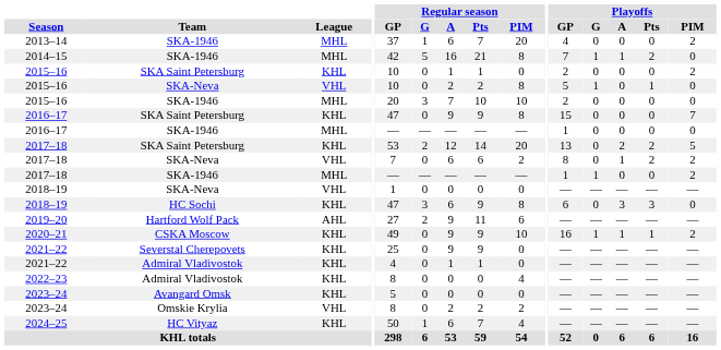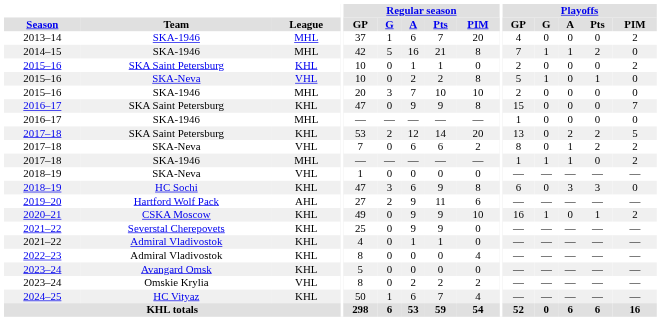 <table border="0" cellpadding="1" cellspacing="0" style="text-align:center; width:60em">
 <tr bgcolor="#e0e0e0">
 <th colspan="3" bgcolor="#ffffff"></th>
 <th rowspan="99" bgcolor="#ffffff"></th>
 <th colspan="5"><a href='#'>Regular season</a></th>
 <th rowspan="99" bgcolor="#ffffff"></th>
 <th colspan="5"><a href='#'>Playoffs</a></th>
 </tr>
 <tr bgcolor="#e0e0e0">
 <th><a href='#'>Season</a></th>
 <th>Team</th>
 <th>League</th>
 <th>GP</th>
 <th><a href='#'>G</a></th>
 <th><a href='#'>A</a></th>
 <th><a href='#'>Pts</a></th>
 <th><a href='#'>PIM</a></th>
 <th>GP</th>
 <th>G</th>
 <th>A</th>
 <th>Pts</th>
 <th>PIM</th>
 </tr>
 <tr>
 <td 2013–14 MHL season>2013–14</td>
 <td><a href='#'>SKA-1946</a></td>
 <td><a href='#'>MHL</a></td>
 <td>37</td>
 <td>1</td>
 <td>6</td>
 <td>7</td>
 <td>20</td>
 <td>4</td>
 <td>0</td>
 <td>0</td>
 <td>0</td>
 <td>2</td>
 </tr>
 <tr bgcolor="#f0f0f0">
 <td 2014-15 MHL season>2014–15</td>
 <td>SKA-1946</td>
 <td>MHL</td>
 <td>42</td>
 <td>5</td>
 <td>16</td>
 <td>21</td>
 <td>8</td>
 <td>7</td>
 <td>1</td>
 <td>1</td>
 <td>2</td>
 <td>0</td>
 </tr>
 <tr>
 <td><a href='#'>2015–16</a></td>
 <td><a href='#'>SKA Saint Petersburg</a></td>
 <td><a href='#'>KHL</a></td>
 <td>10</td>
 <td>0</td>
 <td>1</td>
 <td>1</td>
 <td>0</td>
 <td>2</td>
 <td>0</td>
 <td>0</td>
 <td>0</td>
 <td>2</td>
 </tr>
 <tr bgcolor="#f0f0f0">
 <td>2015–16</td>
 <td><a href='#'>SKA-Neva</a></td>
 <td><a href='#'>VHL</a></td>
 <td>10</td>
 <td>0</td>
 <td>2</td>
 <td>2</td>
 <td>8</td>
 <td>5</td>
 <td>1</td>
 <td>0</td>
 <td>1</td>
 <td>0</td>
 </tr>
 <tr>
 <td 2015-16 MHL season>2015–16</td>
 <td>SKA-1946</td>
 <td>MHL</td>
 <td>20</td>
 <td>3</td>
 <td>7</td>
 <td>10</td>
 <td>10</td>
 <td>2</td>
 <td>0</td>
 <td>0</td>
 <td>0</td>
 <td>0</td>
 </tr>
 <tr bgcolor="#f0f0f0">
 <td><a href='#'>2016–17</a></td>
 <td>SKA Saint Petersburg</td>
 <td>KHL</td>
 <td>47</td>
 <td>0</td>
 <td>9</td>
 <td>9</td>
 <td>8</td>
 <td>15</td>
 <td>0</td>
 <td>0</td>
 <td>0</td>
 <td>7</td>
 </tr>
 <tr>
 <td 2016–17 MHL season>2016–17</td>
 <td>SKA-1946</td>
 <td>MHL</td>
 <td>—</td>
 <td>—</td>
 <td>—</td>
 <td>—</td>
 <td>—</td>
 <td>1</td>
 <td>0</td>
 <td>0</td>
 <td>0</td>
 <td>0</td>
 </tr>
 <tr bgcolor="#f0f0f0">
 <td><a href='#'>2017–18</a></td>
 <td>SKA Saint Petersburg</td>
 <td>KHL</td>
 <td>53</td>
 <td>2</td>
 <td>12</td>
 <td>14</td>
 <td>20</td>
 <td>13</td>
 <td>0</td>
 <td>2</td>
 <td>2</td>
 <td>5</td>
 </tr>
 <tr>
 <td 2017-18 VHL season>2017–18</td>
 <td>SKA-Neva</td>
 <td>VHL</td>
 <td>7</td>
 <td>0</td>
 <td>6</td>
 <td>6</td>
 <td>2</td>
 <td>8</td>
 <td>0</td>
 <td>1</td>
 <td>2</td>
 <td>2</td>
 </tr>
 <tr bgcolor="#f0f0f0">
 <td>2017–18</td>
 <td>SKA-1946</td>
 <td>MHL</td>
 <td>—</td>
 <td>—</td>
 <td>—</td>
 <td>—</td>
 <td>—</td>
 <td>1</td>
 <td>1</td>
-<td>0</td>
+<td>1</td>
 <td>0</td>
 <td>2</td>
 </tr>
 <tr>
 <td 2018-19 VHL season>2018–19</td>
 <td>SKA-Neva</td>
 <td>VHL</td>
 <td>1</td>
 <td>0</td>
 <td>0</td>
 <td>0</td>
 <td>0</td>
 <td>—</td>
 <td>—</td>
 <td>—</td>
 <td>—</td>
 <td>—</td>
 </tr>
 <tr bgcolor="#f0f0f0">
 <td><a href='#'>2018–19</a></td>
 <td><a href='#'>HC Sochi</a></td>
 <td>KHL</td>
 <td>47</td>
 <td>3</td>
 <td>6</td>
 <td>9</td>
 <td>8</td>
 <td>6</td>
 <td>0</td>
 <td>3</td>
 <td>3</td>
 <td>0</td>
 </tr>
 <tr>
 <td><a href='#'>2019–20</a></td>
 <td><a href='#'>Hartford Wolf Pack</a></td>
 <td>AHL</td>
 <td>27</td>
 <td>2</td>
 <td>9</td>
 <td>11</td>
 <td>6</td>
 <td>—</td>
 <td>—</td>
 <td>—</td>
 <td>—</td>
 <td>—</td>
 </tr>
 <tr bgcolor="#f0f0f0">
 <td><a href='#'>2020–21</a></td>
 <td><a href='#'>CSKA Moscow</a></td>
 <td>KHL</td>
 <td>49</td>
 <td>0</td>
 <td>9</td>
 <td>9</td>
 <td>10</td>
 <td>16</td>
 <td>1</td>
-<td>1</td>
+<td>0</td>
 <td>1</td>
 <td>2</td>
 </tr>
 <tr>
 <td><a href='#'>2021–22</a></td>
 <td><a href='#'>Severstal Cherepovets</a></td>
 <td>KHL</td>
 <td>25</td>
 <td>0</td>
 <td>9</td>
 <td>9</td>
 <td>0</td>
 <td>—</td>
 <td>—</td>
 <td>—</td>
 <td>—</td>
 <td>—</td>
 </tr>
 <tr bgcolor="#f0f0f0">
 <td>2021–22</td>
 <td><a href='#'>Admiral Vladivostok</a></td>
 <td>KHL</td>
 <td>4</td>
 <td>0</td>
 <td>1</td>
 <td>1</td>
 <td>0</td>
 <td>—</td>
 <td>—</td>
 <td>—</td>
 <td>—</td>
 <td>—</td>
 </tr>
 <tr>
 <td><a href='#'>2022–23</a></td>
 <td>Admiral Vladivostok</td>
 <td>KHL</td>
 <td>8</td>
 <td>0</td>
 <td>0</td>
 <td>0</td>
 <td>4</td>
 <td>—</td>
 <td>—</td>
 <td>—</td>
 <td>—</td>
 <td>—</td>
 </tr>
 <tr bgcolor="#f0f0f0">
 <td><a href='#'>2023–24</a></td>
 <td><a href='#'>Avangard Omsk</a></td>
 <td>KHL</td>
 <td>5</td>
 <td>0</td>
 <td>0</td>
 <td>0</td>
 <td>0</td>
 <td>—</td>
 <td>—</td>
 <td>—</td>
 <td>—</td>
 <td>—</td>
 </tr>
 <tr>
 <td>2023–24</td>
 <td>Omskie Krylia</td>
 <td>VHL</td>
 <td>8</td>
 <td>0</td>
 <td>2</td>
 <td>2</td>
 <td>2</td>
 <td>—</td>
 <td>—</td>
 <td>—</td>
 <td>—</td>
 <td>—</td>
 </tr>
 <tr bgcolor="#f0f0f0">
 <td><a href='#'>2024–25</a></td>
 <td><a href='#'>HC Vityaz</a></td>
 <td>KHL</td>
 <td>50</td>
 <td>1</td>
 <td>6</td>
 <td>7</td>
 <td>4</td>
 <td>—</td>
 <td>—</td>
 <td>—</td>
 <td>—</td>
 <td>—</td>
 </tr>
 <tr bgcolor="#e0e0e0">
 <th colspan="3">KHL totals</th>
 <th>298</th>
 <th>6</th>
 <th>53</th>
 <th>59</th>
 <th>54</th>
 <th>52</th>
 <th>0</th>
 <th>6</th>
 <th>6</th>
 <th>16</th>
 </tr>
 </table>
